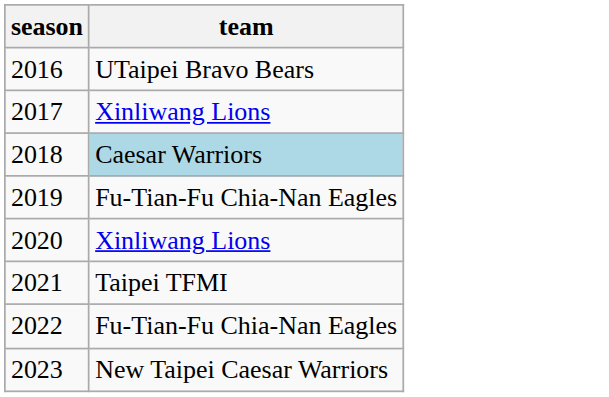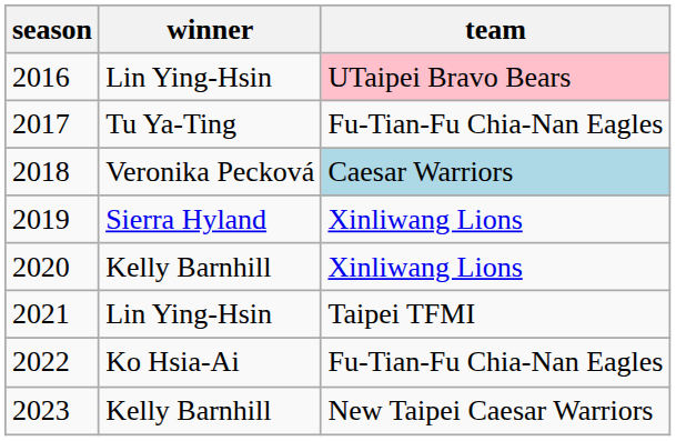 <table class="wikitable" style="font-size:95%;">
 <tr>
 <th>season</th>
+<th>winner</th>
 <th>team</th>
 </tr>
 <tr>
 <td>2016</td>
-<td>UTaipei Bravo Bears</td>
+<td>Lin Ying-Hsin</td>
+<td style="background: pink;">UTaipei Bravo Bears</td>
 </tr>
 <tr>
 <td>2017</td>
-<td><a href='#'>Xinliwang Lions</a></td>
+<td>Tu Ya-Ting</td>
+<td>Fu-Tian-Fu Chia-Nan Eagles</td>
 </tr>
 <tr>
 <td>2018</td>
+<td>Veronika Pecková</td>
 <td style="background: lightblue;">Caesar Warriors</td>
 </tr>
 <tr>
 <td>2019</td>
-<td>Fu-Tian-Fu Chia-Nan Eagles</td>
+<td><a href='#'>Sierra Hyland</a></td>
+<td><a href='#'>Xinliwang Lions</a></td>
 </tr>
 <tr>
 <td>2020</td>
+<td>Kelly Barnhill</td>
 <td><a href='#'>Xinliwang Lions</a></td>
 </tr>
 <tr>
 <td>2021</td>
+<td>Lin Ying-Hsin</td>
 <td>Taipei TFMI</td>
 </tr>
 <tr>
 <td>2022</td>
+<td>Ko Hsia-Ai</td>
 <td>Fu-Tian-Fu Chia-Nan Eagles</td>
 </tr>
 <tr>
 <td>2023</td>
+<td>Kelly Barnhill</td>
 <td>New Taipei Caesar Warriors</td>
 </tr>
 </table>
